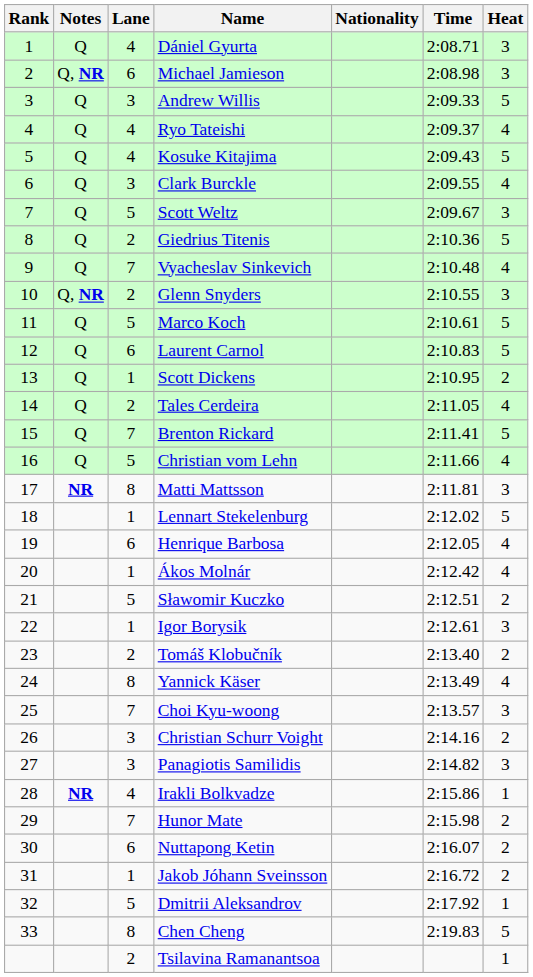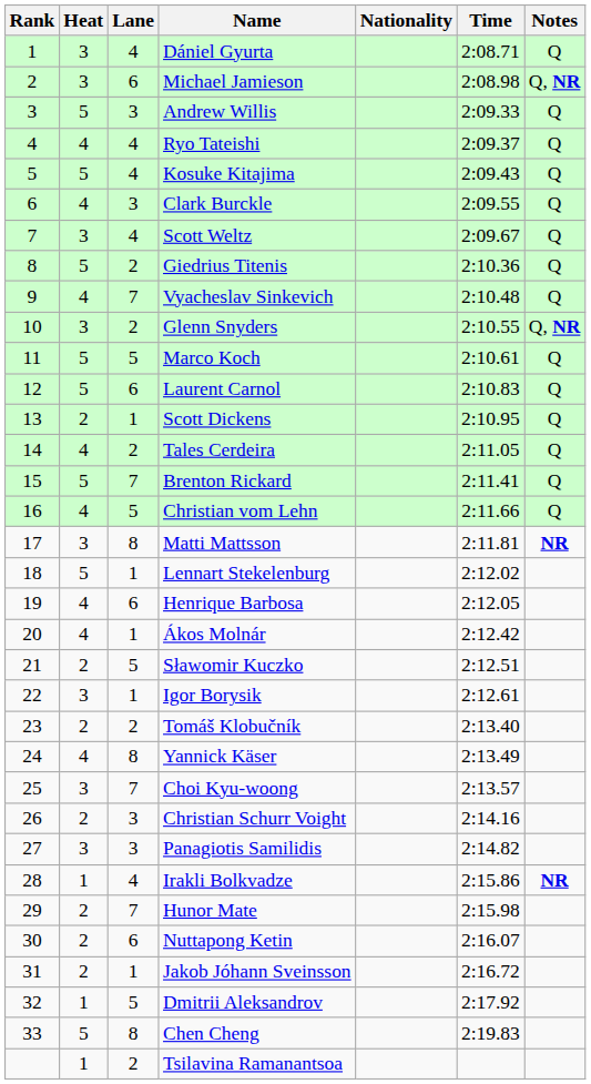 <table class="wikitable sortable" style="text-align:center">
 <tr>
 <th>Rank</th>
-<th>Notes</th>
+<th>Heat</th>
 <th>Lane</th>
 <th>Name</th>
 <th>Nationality</th>
 <th>Time</th>
-<th>Heat</th>
+<th>Notes</th>
 </tr>
 <tr bgcolor=ccffcc>
 <td>1</td>
-<td>Q</td>
+<td>3</td>
 <td>4</td>
 <td align=left><a href='#'>Dániel Gyurta</a></td>
 <td align=left></td>
 <td>2:08.71</td>
-<td>3</td>
+<td>Q</td>
 </tr>
 <tr bgcolor=ccffcc>
 <td>2</td>
-<td>Q, <strong><a href='#'>NR</a></strong></td>
+<td>3</td>
 <td>6</td>
 <td align=left><a href='#'>Michael Jamieson</a></td>
 <td align=left></td>
 <td>2:08.98</td>
-<td>3</td>
+<td>Q, <strong><a href='#'>NR</a></strong></td>
 </tr>
 <tr bgcolor=ccffcc>
 <td>3</td>
-<td>Q</td>
+<td>5</td>
 <td>3</td>
 <td align=left><a href='#'>Andrew Willis</a></td>
 <td align=left></td>
 <td>2:09.33</td>
-<td>5</td>
+<td>Q</td>
 </tr>
 <tr bgcolor=ccffcc>
 <td>4</td>
-<td>Q</td>
+<td>4</td>
 <td>4</td>
 <td align=left><a href='#'>Ryo Tateishi</a></td>
 <td align=left></td>
 <td>2:09.37</td>
-<td>4</td>
+<td>Q</td>
 </tr>
 <tr bgcolor=ccffcc>
 <td>5</td>
-<td>Q</td>
+<td>5</td>
 <td>4</td>
 <td align=left><a href='#'>Kosuke Kitajima</a></td>
 <td align=left></td>
 <td>2:09.43</td>
-<td>5</td>
+<td>Q</td>
 </tr>
 <tr bgcolor=ccffcc>
 <td>6</td>
-<td>Q</td>
+<td>4</td>
 <td>3</td>
 <td align=left><a href='#'>Clark Burckle</a></td>
 <td align=left></td>
 <td>2:09.55</td>
-<td>4</td>
+<td>Q</td>
 </tr>
 <tr bgcolor=ccffcc>
 <td>7</td>
-<td>Q</td>
-<td>5</td>
+<td>3</td>
+<td>4</td>
 <td align=left><a href='#'>Scott Weltz</a></td>
 <td align=left></td>
 <td>2:09.67</td>
-<td>3</td>
+<td>Q</td>
 </tr>
 <tr bgcolor=ccffcc>
 <td>8</td>
-<td>Q</td>
+<td>5</td>
 <td>2</td>
 <td align=left><a href='#'>Giedrius Titenis</a></td>
 <td align=left></td>
 <td>2:10.36</td>
-<td>5</td>
+<td>Q</td>
 </tr>
 <tr bgcolor=ccffcc>
 <td>9</td>
-<td>Q</td>
+<td>4</td>
 <td>7</td>
 <td align=left><a href='#'>Vyacheslav Sinkevich</a></td>
 <td align=left></td>
 <td>2:10.48</td>
-<td>4</td>
+<td>Q</td>
 </tr>
 <tr bgcolor=ccffcc>
 <td>10</td>
-<td>Q, <strong><a href='#'>NR</a></strong></td>
+<td>3</td>
 <td>2</td>
 <td align=left><a href='#'>Glenn Snyders</a></td>
 <td align=left></td>
 <td>2:10.55</td>
-<td>3</td>
+<td>Q, <strong><a href='#'>NR</a></strong></td>
 </tr>
 <tr bgcolor=ccffcc>
 <td>11</td>
-<td>Q</td>
+<td>5</td>
 <td>5</td>
 <td align=left><a href='#'>Marco Koch</a></td>
 <td align=left></td>
 <td>2:10.61</td>
-<td>5</td>
+<td>Q</td>
 </tr>
 <tr bgcolor=ccffcc>
 <td>12</td>
-<td>Q</td>
+<td>5</td>
 <td>6</td>
 <td align=left><a href='#'>Laurent Carnol</a></td>
 <td align=left></td>
 <td>2:10.83</td>
-<td>5</td>
+<td>Q</td>
 </tr>
 <tr bgcolor=ccffcc>
 <td>13</td>
-<td>Q</td>
+<td>2</td>
 <td>1</td>
 <td align=left><a href='#'>Scott Dickens</a></td>
 <td align=left></td>
 <td>2:10.95</td>
-<td>2</td>
+<td>Q</td>
 </tr>
 <tr bgcolor=ccffcc>
 <td>14</td>
-<td>Q</td>
+<td>4</td>
 <td>2</td>
 <td align=left><a href='#'>Tales Cerdeira</a></td>
 <td align=left></td>
 <td>2:11.05</td>
-<td>4</td>
+<td>Q</td>
 </tr>
 <tr bgcolor=ccffcc>
 <td>15</td>
-<td>Q</td>
+<td>5</td>
 <td>7</td>
 <td align=left><a href='#'>Brenton Rickard</a></td>
 <td align=left></td>
 <td>2:11.41</td>
-<td>5</td>
+<td>Q</td>
 </tr>
 <tr bgcolor=ccffcc>
 <td>16</td>
-<td>Q</td>
+<td>4</td>
 <td>5</td>
 <td align=left><a href='#'>Christian vom Lehn</a></td>
 <td align=left></td>
 <td>2:11.66</td>
-<td>4</td>
+<td>Q</td>
 </tr>
 <tr>
 <td>17</td>
-<td><strong><a href='#'>NR</a></strong></td>
+<td>3</td>
 <td>8</td>
 <td align=left><a href='#'>Matti Mattsson</a></td>
 <td align=left></td>
 <td>2:11.81</td>
-<td>3</td>
+<td><strong><a href='#'>NR</a></strong></td>
 </tr>
 <tr>
 <td>18</td>
-<td></td>
+<td>5</td>
 <td>1</td>
 <td align=left><a href='#'>Lennart Stekelenburg</a></td>
 <td align=left></td>
 <td>2:12.02</td>
-<td>5</td>
+<td></td>
 </tr>
 <tr>
 <td>19</td>
-<td></td>
+<td>4</td>
 <td>6</td>
 <td align=left><a href='#'>Henrique Barbosa</a></td>
 <td align=left></td>
 <td>2:12.05</td>
-<td>4</td>
+<td></td>
 </tr>
 <tr>
 <td>20</td>
-<td></td>
+<td>4</td>
 <td>1</td>
 <td align=left><a href='#'>Ákos Molnár</a></td>
 <td align=left></td>
 <td>2:12.42</td>
-<td>4</td>
+<td></td>
 </tr>
 <tr>
 <td>21</td>
-<td></td>
+<td>2</td>
 <td>5</td>
 <td align=left><a href='#'>Sławomir Kuczko</a></td>
 <td align=left></td>
 <td>2:12.51</td>
-<td>2</td>
+<td></td>
 </tr>
 <tr>
 <td>22</td>
-<td></td>
+<td>3</td>
 <td>1</td>
 <td align=left><a href='#'>Igor Borysik</a></td>
 <td align=left></td>
 <td>2:12.61</td>
-<td>3</td>
+<td></td>
 </tr>
 <tr>
 <td>23</td>
-<td></td>
+<td>2</td>
 <td>2</td>
 <td align=left><a href='#'>Tomáš Klobučník</a></td>
 <td align=left></td>
 <td>2:13.40</td>
-<td>2</td>
+<td></td>
 </tr>
 <tr>
 <td>24</td>
-<td></td>
+<td>4</td>
 <td>8</td>
 <td align=left><a href='#'>Yannick Käser</a></td>
 <td align=left></td>
 <td>2:13.49</td>
-<td>4</td>
+<td></td>
 </tr>
 <tr>
 <td>25</td>
-<td></td>
+<td>3</td>
 <td>7</td>
 <td align=left><a href='#'>Choi Kyu-woong</a></td>
 <td align=left></td>
 <td>2:13.57</td>
-<td>3</td>
+<td></td>
 </tr>
 <tr>
 <td>26</td>
-<td></td>
+<td>2</td>
 <td>3</td>
 <td align=left><a href='#'>Christian Schurr Voight</a></td>
 <td align=left></td>
 <td>2:14.16</td>
-<td>2</td>
+<td></td>
 </tr>
 <tr>
 <td>27</td>
-<td></td>
+<td>3</td>
 <td>3</td>
 <td align=left><a href='#'>Panagiotis Samilidis</a></td>
 <td align=left></td>
 <td>2:14.82</td>
-<td>3</td>
+<td></td>
 </tr>
 <tr>
 <td>28</td>
-<td><strong><a href='#'>NR</a></strong></td>
+<td>1</td>
 <td>4</td>
 <td align=left><a href='#'>Irakli Bolkvadze</a></td>
 <td align=left></td>
 <td>2:15.86</td>
-<td>1</td>
+<td><strong><a href='#'>NR</a></strong></td>
 </tr>
 <tr>
 <td>29</td>
-<td></td>
+<td>2</td>
 <td>7</td>
 <td align=left><a href='#'>Hunor Mate</a></td>
 <td align=left></td>
 <td>2:15.98</td>
-<td>2</td>
+<td></td>
 </tr>
 <tr>
 <td>30</td>
-<td></td>
+<td>2</td>
 <td>6</td>
 <td align=left><a href='#'>Nuttapong Ketin</a></td>
 <td align=left></td>
 <td>2:16.07</td>
-<td>2</td>
+<td></td>
 </tr>
 <tr>
 <td>31</td>
-<td></td>
+<td>2</td>
 <td>1</td>
 <td align=left><a href='#'>Jakob Jóhann Sveinsson</a></td>
 <td align=left></td>
 <td>2:16.72</td>
-<td>2</td>
+<td></td>
 </tr>
 <tr>
 <td>32</td>
-<td></td>
+<td>1</td>
 <td>5</td>
 <td align=left><a href='#'>Dmitrii Aleksandrov</a></td>
 <td align=left></td>
 <td>2:17.92</td>
-<td>1</td>
+<td></td>
 </tr>
 <tr>
 <td>33</td>
-<td></td>
+<td>5</td>
 <td>8</td>
 <td align=left><a href='#'>Chen Cheng</a></td>
 <td align=left></td>
 <td>2:19.83</td>
-<td>5</td>
+<td></td>
 </tr>
 <tr>
 <td></td>
-<td></td>
+<td>1</td>
 <td>2</td>
 <td align=left><a href='#'>Tsilavina Ramanantsoa</a></td>
 <td align=left></td>
 <td></td>
-<td>1</td>
+<td></td>
 </tr>
 </table>
